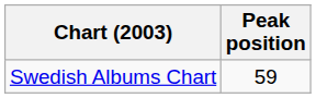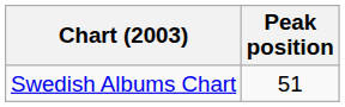 <table class="wikitable sortable">
 <tr>
 <th align="center">Chart (2003)</th>
 <th align="center">Peak<br>position</th>
 </tr>
 <tr>
 <td align="left"><a href='#'>Swedish Albums Chart</a></td>
-<td align="center">59</td>
+<td align="center">51</td>
 </tr>
 </table>
